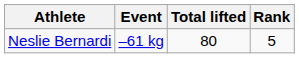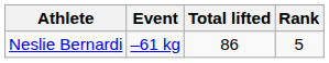 <table class="wikitable" style="font-size:90%">
 <tr>
 <th>Athlete</th>
 <th>Event</th>
 <th>Total lifted</th>
 <th>Rank</th>
 </tr>
 <tr align=center>
 <td align=left><a href='#'>Neslie Bernardi</a></td>
 <td align=left><a href='#'>–61 kg</a></td>
-<td>80</td>
+<td>86</td>
 <td>5</td>
 </tr>
 </table>
